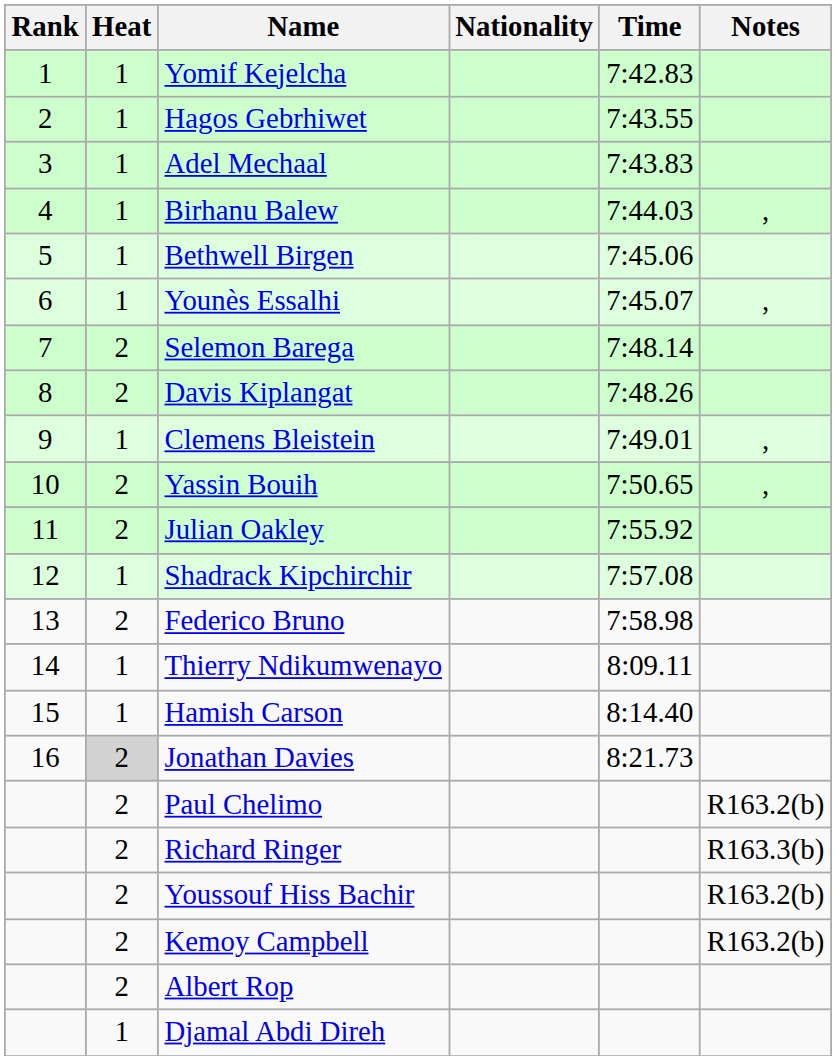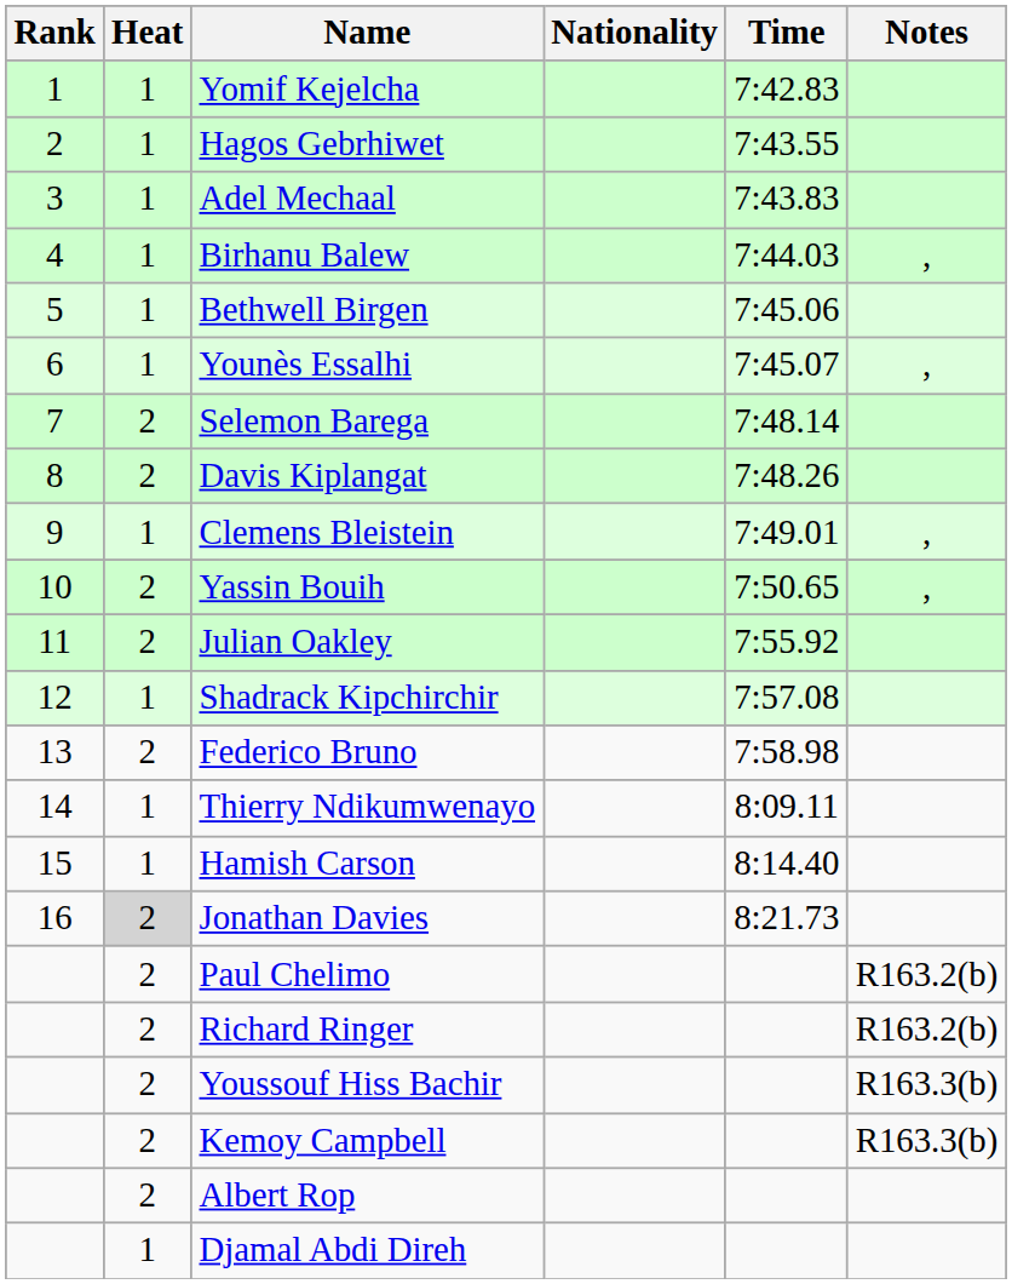 <table class="wikitable sortable" style="text-align:center">
 <tr>
 <th>Rank</th>
 <th>Heat</th>
 <th>Name</th>
 <th>Nationality</th>
 <th>Time</th>
 <th>Notes</th>
 </tr>
 <tr bgcolor=ccffcc>
 <td>1</td>
 <td>1</td>
 <td align=left><a href='#'>Yomif Kejelcha</a></td>
 <td align=left></td>
 <td>7:42.83</td>
 <td></td>
 </tr>
 <tr bgcolor=ccffcc>
 <td>2</td>
 <td>1</td>
 <td align=left><a href='#'>Hagos Gebrhiwet</a></td>
 <td align=left></td>
 <td>7:43.55</td>
 <td></td>
 </tr>
 <tr bgcolor=ccffcc>
 <td>3</td>
 <td>1</td>
 <td align=left><a href='#'>Adel Mechaal</a></td>
 <td align=left></td>
 <td>7:43.83</td>
 <td></td>
 </tr>
 <tr bgcolor=ccffcc>
 <td>4</td>
 <td>1</td>
 <td align=left><a href='#'>Birhanu Balew</a></td>
 <td align=left></td>
 <td>7:44.03</td>
 <td>, </td>
 </tr>
 <tr bgcolor=ddffdd>
 <td>5</td>
 <td>1</td>
 <td align=left><a href='#'>Bethwell Birgen</a></td>
 <td align=left></td>
 <td>7:45.06</td>
 <td></td>
 </tr>
 <tr bgcolor=ddffdd>
 <td>6</td>
 <td>1</td>
 <td align=left><a href='#'>Younès Essalhi</a></td>
 <td align=left></td>
 <td>7:45.07</td>
 <td>, </td>
 </tr>
 <tr bgcolor=ccffcc>
 <td>7</td>
 <td>2</td>
 <td align=left><a href='#'>Selemon Barega</a></td>
 <td align=left></td>
 <td>7:48.14</td>
 <td></td>
 </tr>
 <tr bgcolor=ccffcc>
 <td>8</td>
 <td>2</td>
 <td align=left><a href='#'>Davis Kiplangat</a></td>
 <td align=left></td>
 <td>7:48.26</td>
 <td></td>
 </tr>
 <tr bgcolor=ddffdd>
 <td>9</td>
 <td>1</td>
 <td align=left><a href='#'>Clemens Bleistein</a></td>
 <td align=left></td>
 <td>7:49.01</td>
 <td>, </td>
 </tr>
 <tr bgcolor=ccffcc>
 <td>10</td>
 <td>2</td>
 <td align=left><a href='#'>Yassin Bouih</a></td>
 <td align=left></td>
 <td>7:50.65</td>
 <td>, </td>
 </tr>
 <tr bgcolor=ccffcc>
 <td>11</td>
 <td>2</td>
 <td align=left><a href='#'>Julian Oakley</a></td>
 <td align=left></td>
 <td>7:55.92</td>
 <td></td>
 </tr>
 <tr bgcolor=ddffdd>
 <td>12</td>
 <td>1</td>
 <td align=left><a href='#'>Shadrack Kipchirchir</a></td>
 <td align=left></td>
 <td>7:57.08</td>
 <td></td>
 </tr>
 <tr>
 <td>13</td>
 <td>2</td>
 <td align=left><a href='#'>Federico Bruno</a></td>
 <td align=left></td>
 <td>7:58.98</td>
 <td></td>
 </tr>
 <tr>
 <td>14</td>
 <td>1</td>
 <td align=left><a href='#'>Thierry Ndikumwenayo</a></td>
 <td align=left></td>
 <td>8:09.11</td>
 <td></td>
 </tr>
 <tr>
 <td>15</td>
 <td>1</td>
 <td align=left><a href='#'>Hamish Carson</a></td>
 <td align=left></td>
 <td>8:14.40</td>
 <td></td>
 </tr>
 <tr>
 <td>16</td>
 <td style="background: lightgrey;">2</td>
 <td align=left><a href='#'>Jonathan Davies</a></td>
 <td align=left></td>
 <td>8:21.73</td>
 <td></td>
 </tr>
 <tr>
 <td></td>
 <td>2</td>
 <td align=left><a href='#'>Paul Chelimo</a></td>
 <td align=left></td>
 <td></td>
 <td>R163.2(b)</td>
 </tr>
 <tr>
 <td></td>
 <td>2</td>
 <td align=left><a href='#'>Richard Ringer</a></td>
 <td align=left></td>
 <td></td>
-<td>R163.3(b)</td>
+<td>R163.2(b)</td>
 </tr>
 <tr>
 <td></td>
 <td>2</td>
 <td align=left><a href='#'>Youssouf Hiss Bachir</a></td>
 <td align=left></td>
 <td></td>
-<td>R163.2(b)</td>
+<td>R163.3(b)</td>
 </tr>
 <tr>
 <td></td>
 <td>2</td>
 <td align=left><a href='#'>Kemoy Campbell</a></td>
 <td align=left></td>
 <td></td>
-<td>R163.2(b)</td>
+<td>R163.3(b)</td>
 </tr>
 <tr>
 <td></td>
 <td>2</td>
 <td align=left><a href='#'>Albert Rop</a></td>
 <td align=left></td>
 <td></td>
 <td></td>
 </tr>
 <tr>
 <td></td>
 <td>1</td>
 <td align=left><a href='#'>Djamal Abdi Direh</a></td>
 <td align=left></td>
 <td></td>
 <td></td>
 </tr>
 </table>
